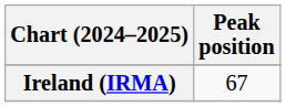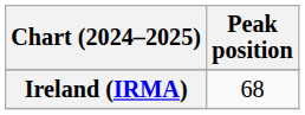 <table class="wikitable sortable plainrowheaders" style="text-align:center">
 <tr>
 <th scope="col">Chart (2024–2025)</th>
 <th scope="col">Peak<br>position</th>
 </tr>
 <tr>
 </tr>
 <tr>
 </tr>
 <tr>
 <th scope="row">Ireland (<a href='#'>IRMA</a>)</th>
-<td>67</td>
+<td>68</td>
 </tr>
 <tr>
 </tr>
 <tr>
 </tr>
 <tr>
 </tr>
 </table>
